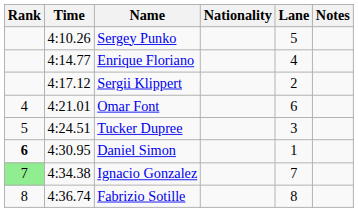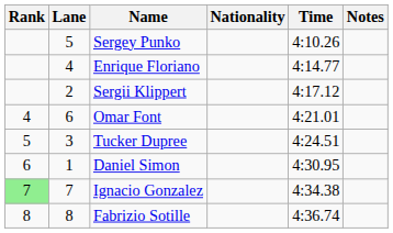 <table class="wikitable">
 <tr>
 <th>Rank</th>
-<th>Time</th>
+<th>Lane</th>
 <th>Name</th>
 <th>Nationality</th>
-<th>Lane</th>
+<th>Time</th>
 <th>Notes</th>
 </tr>
 <tr>
 <td align=center></td>
-<td align=center>4:10.26</td>
+<td align=center>5</td>
 <td><a href='#'>Sergey Punko</a></td>
 <td></td>
-<td align=center>5</td>
+<td align=center>4:10.26</td>
 <td align=center></td>
 </tr>
 <tr>
 <td align=center></td>
-<td align=center>4:14.77</td>
+<td align=center>4</td>
 <td><a href='#'>Enrique Floriano</a></td>
 <td></td>
-<td align=center>4</td>
+<td align=center>4:14.77</td>
 <td align=center></td>
 </tr>
 <tr>
 <td align=center></td>
-<td align=center>4:17.12</td>
+<td align=center>2</td>
 <td><a href='#'>Sergii Klippert</a></td>
 <td></td>
-<td align=center>2</td>
+<td align=center>4:17.12</td>
 <td align=center></td>
 </tr>
 <tr>
 <td align=center>4</td>
-<td align=center>4:21.01</td>
+<td align=center>6</td>
 <td><a href='#'>Omar Font</a></td>
 <td></td>
-<td align=center>6</td>
+<td align=center>4:21.01</td>
 <td align=center></td>
 </tr>
 <tr>
 <td align=center>5</td>
-<td align=center>4:24.51</td>
+<td align=center>3</td>
 <td><a href='#'>Tucker Dupree</a></td>
 <td></td>
-<td align=center>3</td>
+<td align=center>4:24.51</td>
 <td align=center></td>
 </tr>
 <tr>
-<td align=center><strong>6</strong></td>
-<td align=center>4:30.95</td>
+<td align=center>6</td>
+<td align=center>1</td>
 <td><a href='#'>Daniel Simon</a></td>
 <td></td>
-<td align=center>1</td>
+<td align=center>4:30.95</td>
 <td align=center></td>
 </tr>
 <tr>
 <td align=center style="background: lightgreen;">7</td>
-<td align=center>4:34.38</td>
+<td align=center>7</td>
 <td><a href='#'>Ignacio Gonzalez</a></td>
 <td></td>
-<td align=center>7</td>
+<td align=center>4:34.38</td>
 <td align=center></td>
 </tr>
 <tr>
 <td align=center>8</td>
-<td align=center>4:36.74</td>
+<td align=center>8</td>
 <td><a href='#'>Fabrizio Sotille</a></td>
 <td></td>
-<td align=center>8</td>
+<td align=center>4:36.74</td>
 <td align=center></td>
 </tr>
 </table>
